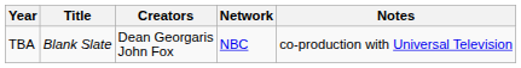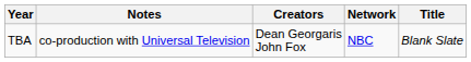 <table class="wikitable sortable">
 <tr>
 <th>Year</th>
-<th>Title</th>
+<th>Notes</th>
 <th>Creators</th>
 <th>Network</th>
-<th>Notes</th>
+<th>Title</th>
 </tr>
 <tr>
 <td>TBA</td>
-<td><em>Blank Slate</em></td>
+<td>co-production with <a href='#'>Universal Television</a></td>
 <td>Dean Georgaris<br>John Fox</td>
 <td><a href='#'>NBC</a></td>
-<td>co-production with <a href='#'>Universal Television</a></td>
+<td><em>Blank Slate</em></td>
 </tr>
 </table>
